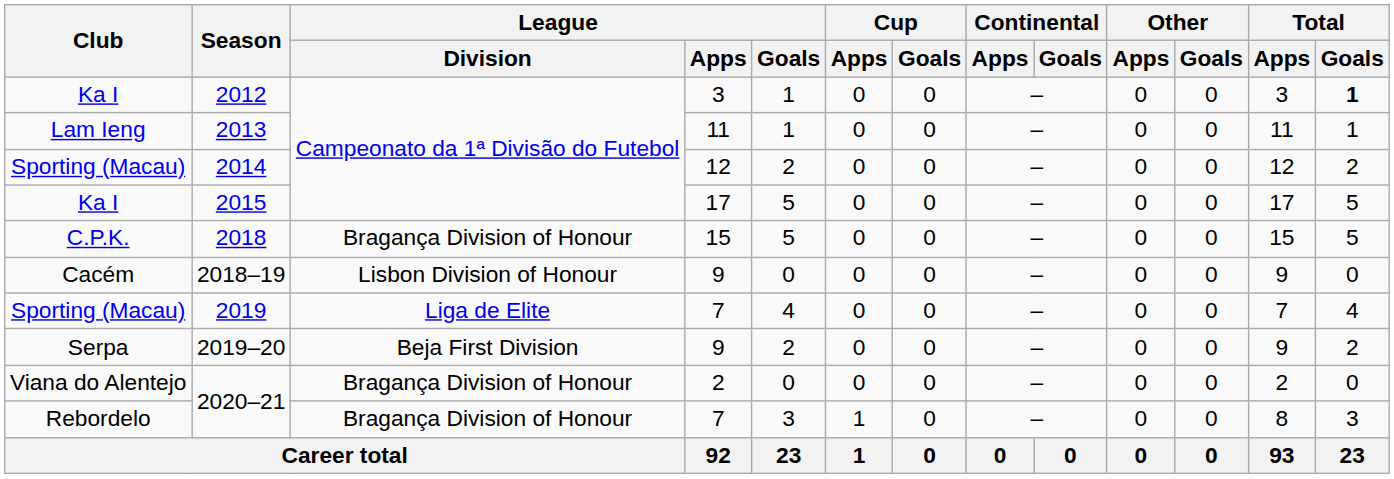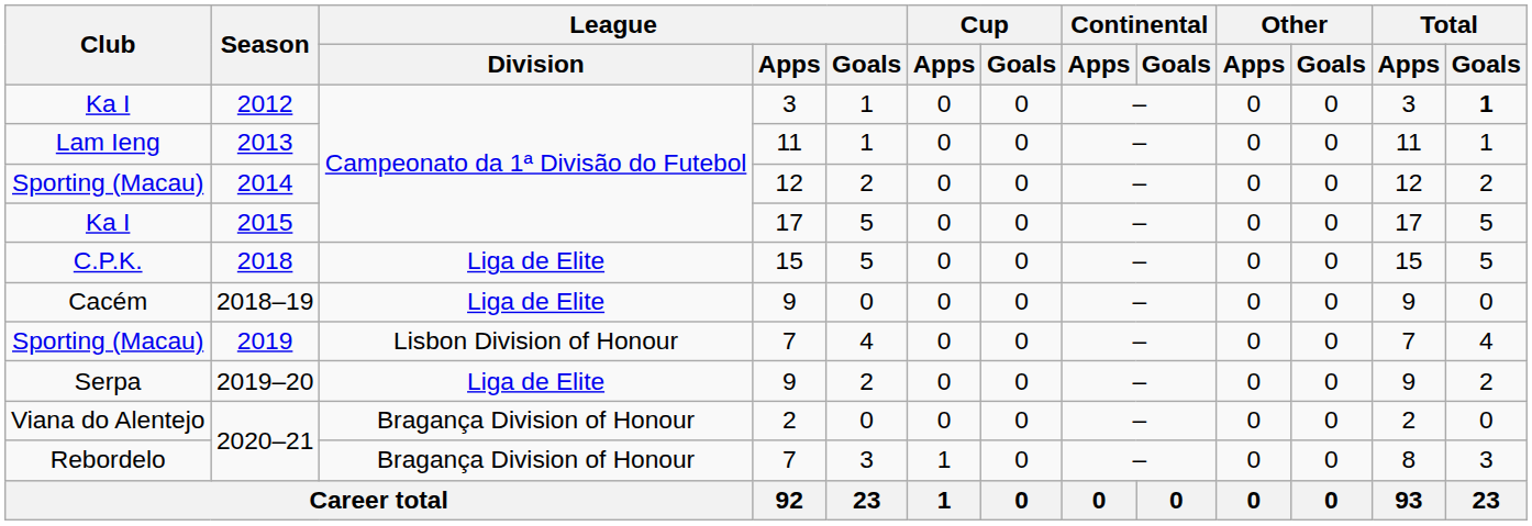 <table class="wikitable" style="text-align: center">
 <tr>
 <th rowspan="2">Club</th>
 <th rowspan="2">Season</th>
 <th colspan="3">League</th>
 <th colspan="2">Cup</th>
 <th colspan="2">Continental</th>
 <th colspan="2">Other</th>
 <th colspan="2">Total</th>
 </tr>
 <tr>
 <th>Division</th>
 <th>Apps</th>
 <th>Goals</th>
 <th>Apps</th>
 <th>Goals</th>
 <th>Apps</th>
 <th>Goals</th>
 <th>Apps</th>
 <th>Goals</th>
 <th>Apps</th>
 <th>Goals</th>
 </tr>
 <tr>
 <td><a href='#'>Ka I</a></td>
 <td><a href='#'>2012</a></td>
 <td rowspan="4"><a href='#'>Campeonato da 1ª Divisão do Futebol</a></td>
 <td>3</td>
 <td>1</td>
 <td>0</td>
 <td>0</td>
 <td colspan="2">–</td>
 <td>0</td>
 <td>0</td>
 <td>3</td>
 <td><strong>1</strong></td>
 </tr>
 <tr>
 <td><a href='#'>Lam Ieng</a></td>
 <td><a href='#'>2013</a></td>
 <td>11</td>
 <td>1</td>
 <td>0</td>
 <td>0</td>
 <td colspan="2">–</td>
 <td>0</td>
 <td>0</td>
 <td>11</td>
 <td>1</td>
 </tr>
 <tr>
 <td><a href='#'>Sporting (Macau)</a></td>
 <td><a href='#'>2014</a></td>
 <td>12</td>
 <td>2</td>
 <td>0</td>
 <td>0</td>
 <td colspan="2">–</td>
 <td>0</td>
 <td>0</td>
 <td>12</td>
 <td>2</td>
 </tr>
 <tr>
 <td><a href='#'>Ka I</a></td>
 <td><a href='#'>2015</a></td>
 <td>17</td>
 <td>5</td>
 <td>0</td>
 <td>0</td>
 <td colspan="2">–</td>
 <td>0</td>
 <td>0</td>
 <td>17</td>
 <td>5</td>
 </tr>
 <tr>
 <td><a href='#'>C.P.K.</a></td>
 <td><a href='#'>2018</a></td>
-<td>Bragança Division of Honour</td>
+<td><a href='#'>Liga de Elite</a></td>
 <td>15</td>
 <td>5</td>
 <td>0</td>
 <td>0</td>
 <td colspan="2">–</td>
 <td>0</td>
 <td>0</td>
 <td>15</td>
 <td>5</td>
 </tr>
 <tr>
 <td>Cacém</td>
 <td>2018–19</td>
-<td>Lisbon Division of Honour</td>
+<td><a href='#'>Liga de Elite</a></td>
 <td>9</td>
 <td>0</td>
 <td>0</td>
 <td>0</td>
 <td colspan="2">–</td>
 <td>0</td>
 <td>0</td>
 <td>9</td>
 <td>0</td>
 </tr>
 <tr>
 <td><a href='#'>Sporting (Macau)</a></td>
 <td><a href='#'>2019</a></td>
-<td><a href='#'>Liga de Elite</a></td>
+<td>Lisbon Division of Honour</td>
 <td>7</td>
 <td>4</td>
 <td>0</td>
 <td>0</td>
 <td colspan="2">–</td>
 <td>0</td>
 <td>0</td>
 <td>7</td>
 <td>4</td>
 </tr>
 <tr>
 <td>Serpa</td>
 <td>2019–20</td>
-<td>Beja First Division</td>
+<td><a href='#'>Liga de Elite</a></td>
 <td>9</td>
 <td>2</td>
 <td>0</td>
 <td>0</td>
 <td colspan="2">–</td>
 <td>0</td>
 <td>0</td>
 <td>9</td>
 <td>2</td>
 </tr>
 <tr>
 <td>Viana do Alentejo</td>
 <td rowspan="2">2020–21</td>
 <td>Bragança Division of Honour</td>
 <td>2</td>
 <td>0</td>
 <td>0</td>
 <td>0</td>
 <td colspan="2">–</td>
 <td>0</td>
 <td>0</td>
 <td>2</td>
 <td>0</td>
 </tr>
 <tr>
 <td>Rebordelo</td>
 <td>Bragança Division of Honour</td>
 <td>7</td>
 <td>3</td>
 <td>1</td>
 <td>0</td>
 <td colspan="2">–</td>
 <td>0</td>
 <td>0</td>
 <td>8</td>
 <td>3</td>
 </tr>
 <tr>
 <th colspan="3"><strong>Career total</strong></th>
 <th>92</th>
 <th>23</th>
 <th>1</th>
 <th>0</th>
 <th>0</th>
 <th>0</th>
 <th>0</th>
 <th>0</th>
 <th>93</th>
 <th>23</th>
 </tr>
 </table>
